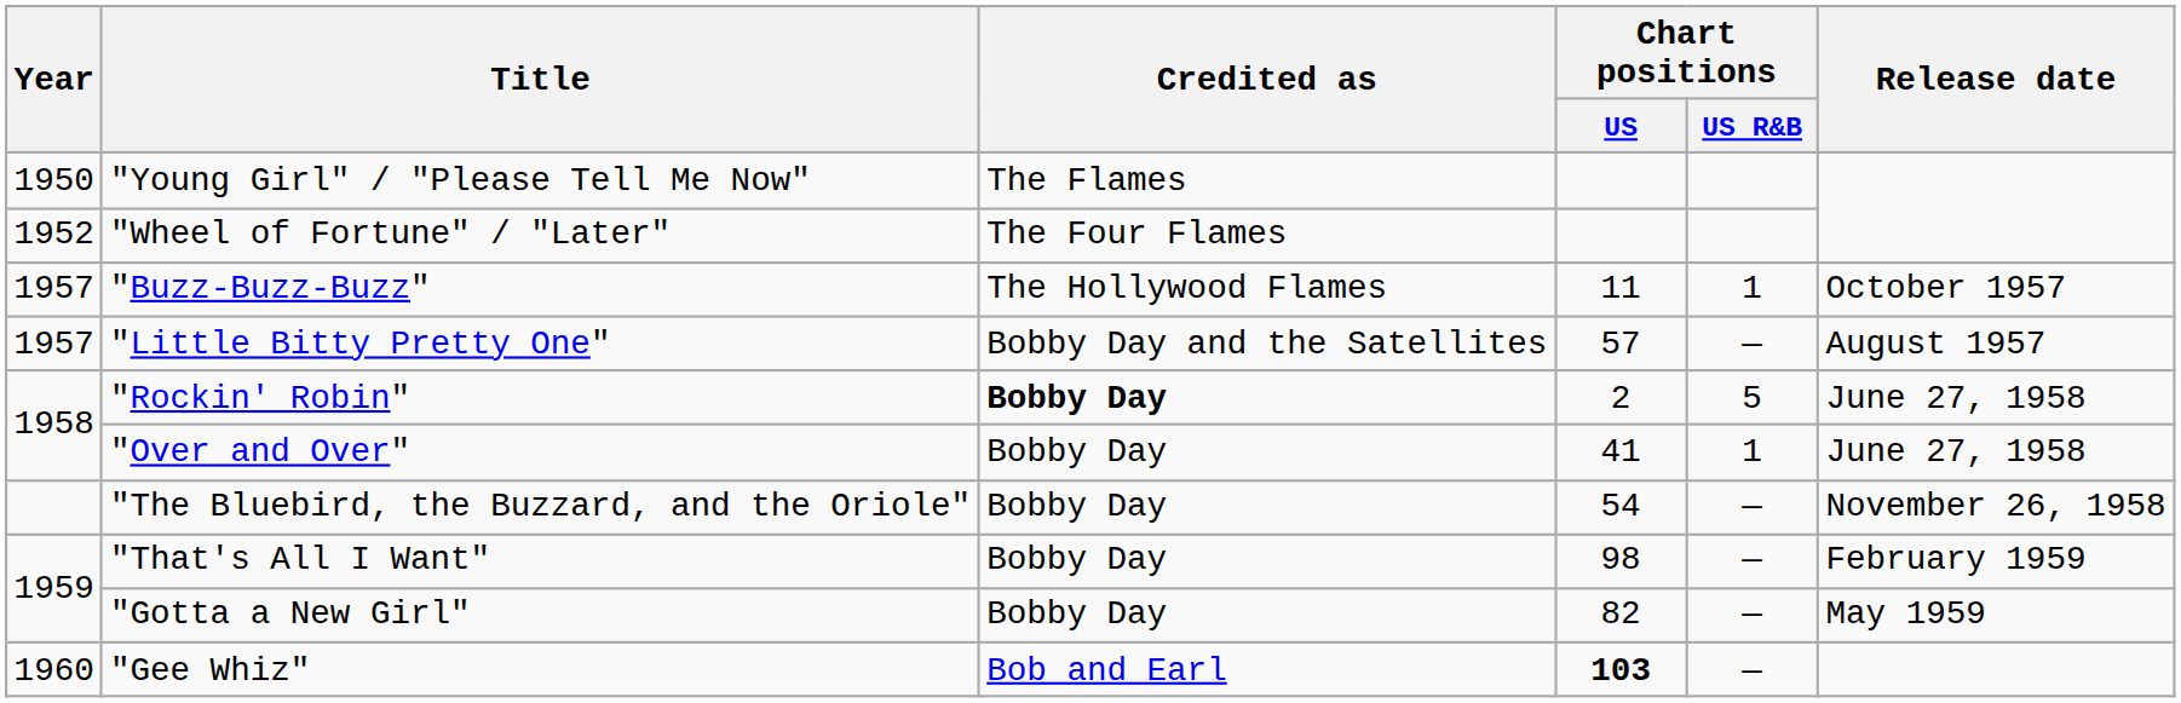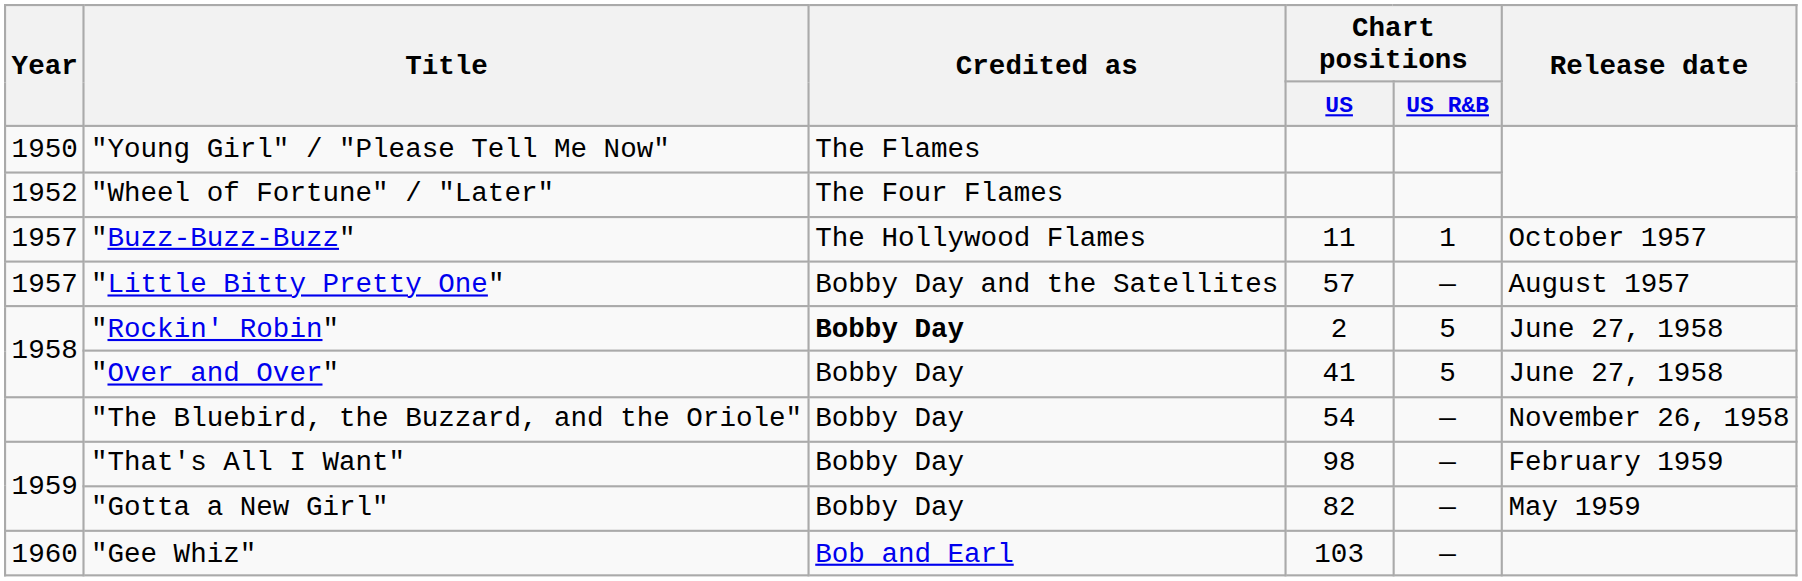 <table class="wikitable">
 <tr>
 <th rowspan="2">Year</th>
 <th rowspan="2">Title</th>
 <th rowspan="2">Credited as</th>
 <th colspan="2">Chart positions</th>
 <th rowspan="2">Release date</th>
 </tr>
 <tr>
 <th width="45"><small><a href='#'>US</a></small></th>
 <th width="45"><small><a href='#'>US R&B</a></small></th>
 </tr>
 <tr>
 <td>1950</td>
 <td>"Young Girl" / "Please Tell Me Now"</td>
 <td>The Flames</td>
 <td></td>
 <td></td>
 </tr>
 <tr>
 <td>1952</td>
 <td>"Wheel of Fortune" / "Later"</td>
 <td>The Four Flames</td>
 <td></td>
 <td></td>
 </tr>
 <tr>
 <td>1957</td>
 <td>"<a href='#'>Buzz-Buzz-Buzz</a>"</td>
 <td>The Hollywood Flames</td>
 <td align="center">11</td>
 <td align="center">1</td>
 <td>October 1957</td>
 </tr>
 <tr>
 <td>1957</td>
 <td>"<a href='#'>Little Bitty Pretty One</a>"</td>
 <td>Bobby Day and the Satellites</td>
 <td align="center">57</td>
 <td align="center">—</td>
 <td>August 1957</td>
 </tr>
 <tr>
 <td rowspan="2">1958</td>
 <td>"<a href='#'>Rockin' Robin</a>"</td>
 <td><strong>Bobby Day</strong></td>
 <td align="center">2</td>
 <td align="center">5</td>
 <td>June 27, 1958</td>
 </tr>
 <tr>
 <td>"<a href='#'>Over and Over</a>"</td>
 <td>Bobby Day</td>
 <td align="center">41</td>
-<td align="center">1</td>
+<td align="center">5</td>
 <td>June 27, 1958</td>
 </tr>
 <tr>
 <td></td>
 <td>"The Bluebird, the Buzzard, and the Oriole"</td>
 <td>Bobby Day</td>
 <td align="center">54</td>
 <td align="center">—</td>
 <td>November 26, 1958</td>
 </tr>
 <tr>
 <td rowspan="2">1959</td>
 <td>"That's All I Want"</td>
 <td>Bobby Day</td>
 <td align="center">98</td>
 <td align="center">—</td>
 <td>February 1959</td>
 </tr>
 <tr>
 <td>"Gotta a New Girl"</td>
 <td>Bobby Day</td>
 <td align="center">82</td>
 <td align="center">—</td>
 <td>May 1959</td>
 </tr>
 <tr>
 <td>1960</td>
 <td>"Gee Whiz"</td>
 <td><a href='#'>Bob and Earl</a></td>
-<td align="center"><strong>103</strong></td>
+<td align="center">103</td>
 <td align="center">—</td>
 </tr>
 </table>
